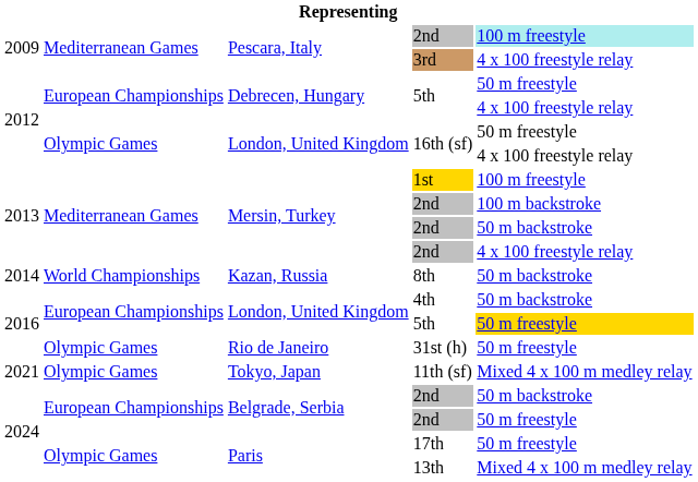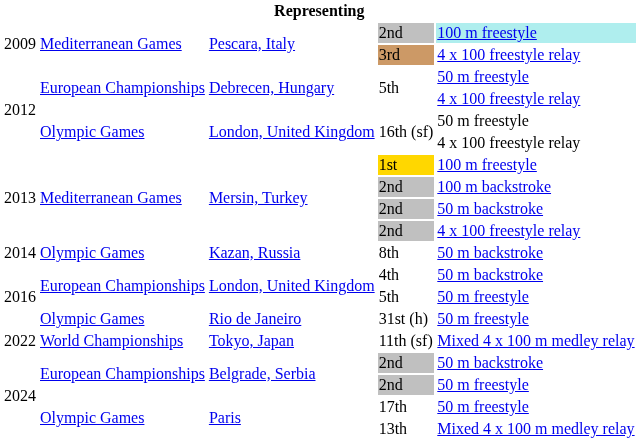 <table>
 <tr>
 <th colspan="6">Representing </th>
 </tr>
 <tr>
 <td rowspan=2>2009</td>
 <td rowspan=2><a href='#'>Mediterranean Games</a></td>
 <td rowspan=2><a href='#'>Pescara, Italy</a></td>
 <td bgcolor="silver">2nd</td>
 <td style="background: paleturquoise;"><a href='#'>100 m freestyle</a></td>
 </tr>
 <tr>
 <td bgcolor="cc9966">3rd</td>
 <td><a href='#'>4 x 100 freestyle relay</a></td>
 </tr>
 <tr>
 <td rowspan=4>2012</td>
 <td rowspan=2><a href='#'>European Championships</a></td>
 <td rowspan=2><a href='#'>Debrecen, Hungary</a></td>
 <td rowspan=2>5th</td>
 <td><a href='#'>50 m freestyle</a></td>
 </tr>
 <tr>
 <td><a href='#'>4 x 100 freestyle relay</a></td>
 </tr>
 <tr>
 <td rowspan=2><a href='#'>Olympic Games</a></td>
 <td rowspan=2><a href='#'>London, United Kingdom</a></td>
 <td rowspan=2>16th (sf)</td>
 <td>50 m freestyle</td>
 </tr>
 <tr>
 <td>4 x 100 freestyle relay</td>
 </tr>
 <tr>
 <td rowspan=4>2013</td>
 <td rowspan=4><a href='#'>Mediterranean Games</a></td>
 <td rowspan=4><a href='#'>Mersin, Turkey</a></td>
 <td bgcolor="gold">1st</td>
 <td><a href='#'>100 m freestyle</a></td>
 </tr>
 <tr>
 <td bgcolor="silver">2nd</td>
 <td><a href='#'>100 m backstroke</a></td>
 </tr>
 <tr>
 <td bgcolor="silver">2nd</td>
 <td><a href='#'>50 m backstroke</a></td>
 </tr>
 <tr>
 <td bgcolor="silver">2nd</td>
 <td><a href='#'>4 x 100 freestyle relay</a></td>
 </tr>
 <tr>
 <td>2014</td>
-<td><a href='#'>World Championships</a></td>
+<td><a href='#'>Olympic Games</a></td>
 <td><a href='#'>Kazan, Russia</a></td>
 <td>8th</td>
 <td><a href='#'>50 m backstroke</a></td>
 </tr>
 <tr>
 <td rowspan=3>2016</td>
 <td rowspan=2><a href='#'>European Championships</a></td>
 <td rowspan=2><a href='#'>London, United Kingdom</a></td>
 <td>4th</td>
 <td><a href='#'>50 m backstroke</a></td>
 </tr>
 <tr>
 <td>5th</td>
-<td style="background: gold;"><a href='#'>50 m freestyle</a></td>
+<td><a href='#'>50 m freestyle</a></td>
 </tr>
 <tr>
 <td><a href='#'>Olympic Games</a></td>
 <td><a href='#'>Rio de Janeiro</a></td>
 <td>31st (h)</td>
 <td><a href='#'>50 m freestyle</a></td>
 </tr>
 <tr>
-<td>2021</td>
-<td><a href='#'>Olympic Games</a></td>
+<td>2022</td>
+<td><a href='#'>World Championships</a></td>
 <td><a href='#'>Tokyo, Japan</a></td>
 <td>11th (sf)</td>
 <td><a href='#'>Mixed 4 x 100 m medley relay</a></td>
 </tr>
 <tr>
 <td rowspan=4>2024</td>
 <td rowspan=2><a href='#'>European Championships</a></td>
 <td rowspan=2><a href='#'>Belgrade, Serbia</a></td>
 <td bgcolor="silver">2nd</td>
 <td><a href='#'>50 m backstroke</a></td>
 </tr>
 <tr>
 <td bgcolor="silver">2nd</td>
 <td><a href='#'>50 m freestyle</a></td>
 </tr>
 <tr>
 <td rowspan=2><a href='#'>Olympic Games</a></td>
 <td rowspan=2><a href='#'>Paris</a></td>
 <td>17th</td>
 <td><a href='#'>50 m freestyle</a></td>
 </tr>
 <tr>
 <td>13th</td>
 <td><a href='#'>Mixed 4 x 100 m medley relay</a></td>
 </tr>
 <tr>
 </tr>
 </table>
